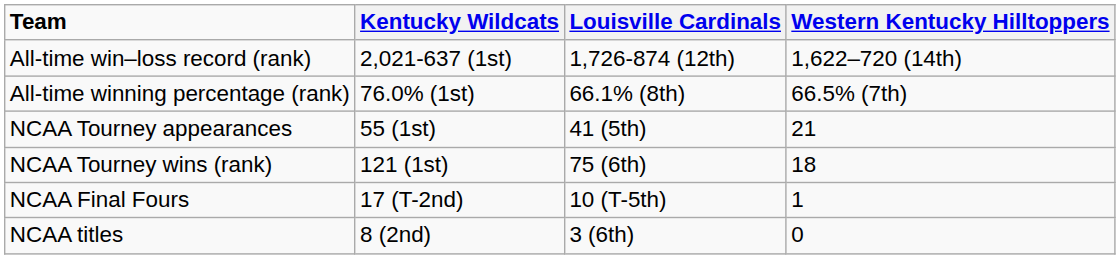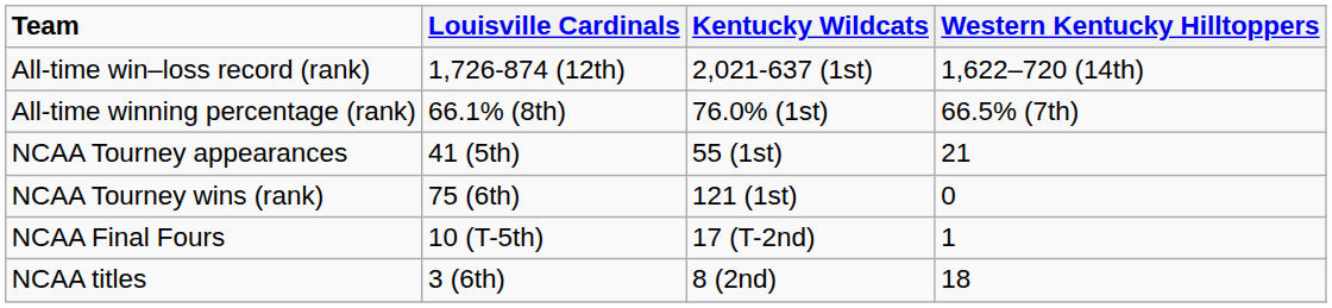 <table class="wikitable">
 <tr>
 <td><strong>Team</strong></td>
+<th><a href='#'>Louisville Cardinals</a></th>
 <th><a href='#'>Kentucky Wildcats</a></th>
-<th><a href='#'>Louisville Cardinals</a></th>
 <th><a href='#'>Western Kentucky Hilltoppers</a></th>
 </tr>
 <tr>
 <td>All-time win–loss record (rank)</td>
+<td>1,726-874 (12th)</td>
 <td>2,021-637 (1st)</td>
-<td>1,726-874 (12th)</td>
 <td>1,622–720 (14th)</td>
 </tr>
 <tr>
 <td>All-time winning percentage (rank)</td>
+<td>66.1% (8th)</td>
 <td>76.0% (1st)</td>
-<td>66.1% (8th)</td>
 <td>66.5%  (7th)</td>
 </tr>
 <tr>
 <td>NCAA Tourney appearances</td>
+<td>41 (5th)</td>
 <td>55 (1st)</td>
-<td>41 (5th)</td>
 <td>21</td>
 </tr>
 <tr>
 <td>NCAA Tourney wins (rank)</td>
+<td>75 (6th)</td>
 <td>121 (1st)</td>
-<td>75 (6th)</td>
-<td>18</td>
+<td>0</td>
 </tr>
 <tr>
 <td>NCAA Final Fours</td>
+<td>10 (T-5th)</td>
 <td>17 (T-2nd)</td>
-<td>10 (T-5th)</td>
 <td>1</td>
 </tr>
 <tr>
 <td>NCAA titles</td>
+<td>3 (6th)</td>
 <td>8 (2nd)</td>
-<td>3 (6th)</td>
-<td>0</td>
+<td>18</td>
 </tr>
 </table>
